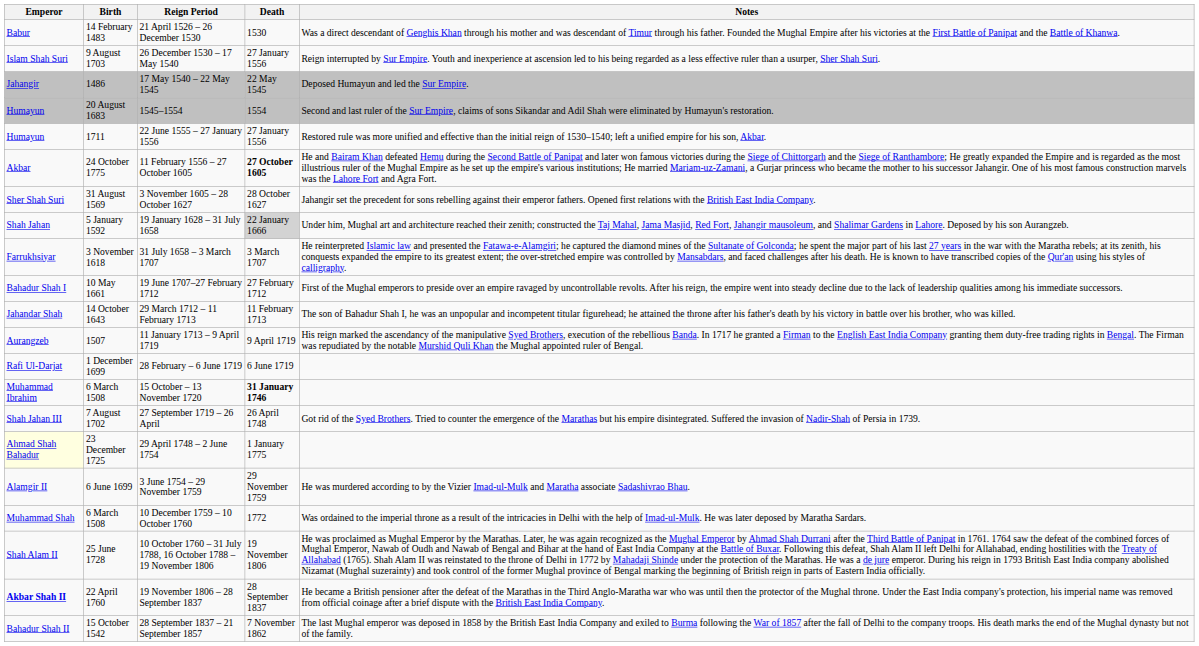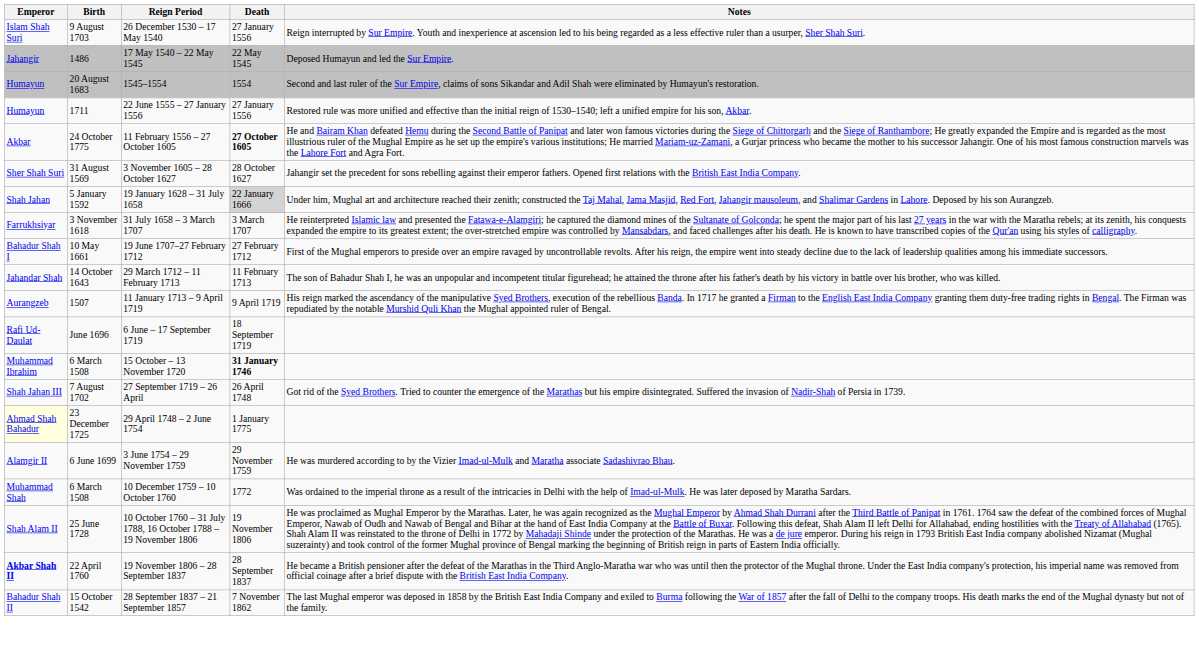 <table style="margin: 1em auto 1em auto" class="wikitable">
 <tr>
 <th>Emperor</th>
 <th>Birth</th>
 <th>Reign Period</th>
 <th>Death</th>
 <th>Notes</th>
-</tr>
-<tr>
-<td style="width:125px;"><a href='#'>Babur</a></td>
-<td>14 February 1483</td>
-<td>21 April 1526 – 26 December 1530</td>
-<td>1530</td>
-<td>Was a direct descendant of <a href='#'>Genghis Khan</a> through his mother and was descendant of <a href='#'>Timur</a> through his father. Founded the Mughal Empire after his victories at the <a href='#'>First Battle of Panipat</a> and the <a href='#'>Battle of Khanwa</a>.</td>
 </tr>
 <tr>
 <td><a href='#'>Islam Shah Suri</a></td>
 <td>9 August 1703</td>
 <td>26 December 1530 – 17 May 1540</td>
 <td>27 January 1556</td>
 <td>Reign interrupted by <a href='#'>Sur Empire</a>. Youth and inexperience at ascension led to his being regarded as a less effective ruler than a usurper, <a href='#'>Sher Shah Suri</a>.</td>
 </tr>
 <tr style="background:silver">
 <td><a href='#'>Jahangir</a></td>
 <td>1486</td>
 <td>17 May 1540 – 22 May 1545</td>
 <td>22 May 1545</td>
 <td>Deposed Humayun and led the <a href='#'>Sur Empire</a>.</td>
 </tr>
 <tr style="background:silver">
 <td><a href='#'>Humayun</a></td>
 <td>20 August 1683</td>
 <td>1545–1554</td>
 <td>1554</td>
 <td>Second and last ruler of the <a href='#'>Sur Empire</a>, claims of sons Sikandar and Adil Shah were eliminated by Humayun's restoration.</td>
 </tr>
 <tr>
 <td><a href='#'>Humayun</a></td>
 <td>1711</td>
 <td>22 June 1555 – 27 January 1556</td>
 <td>27 January 1556</td>
 <td>Restored rule was more unified and effective than the initial reign of 1530–1540; left a unified empire for his son, <a href='#'>Akbar</a>.</td>
 </tr>
 <tr>
 <td><a href='#'>Akbar</a></td>
 <td>24 October 1775</td>
 <td>11 February 1556 – 27 October 1605</td>
 <td><strong>27 October 1605</strong></td>
 <td>He and <a href='#'>Bairam Khan</a> defeated <a href='#'>Hemu</a> during the <a href='#'>Second Battle of Panipat</a> and later won famous victories during the <a href='#'>Siege of Chittorgarh</a> and the <a href='#'>Siege of Ranthambore</a>; He greatly expanded the Empire and is regarded as the most illustrious ruler of the Mughal Empire as he set up the empire's various institutions; He married <a href='#'>Mariam-uz-Zamani</a>, a Gurjar princess who became the mother to his successor Jahangir. One of his most famous construction marvels was the <a href='#'>Lahore Fort</a> and Agra Fort.</td>
 </tr>
 <tr>
 <td><a href='#'>Sher Shah Suri</a></td>
 <td>31 August 1569</td>
 <td>3 November 1605 – 28 October 1627</td>
 <td>28 October 1627</td>
 <td>Jahangir set the precedent for sons rebelling against their emperor fathers. Opened first relations with the <a href='#'>British East India Company</a>.</td>
 </tr>
 <tr>
 <td><a href='#'>Shah Jahan</a></td>
 <td>5 January 1592</td>
 <td>19 January 1628 – 31 July 1658</td>
 <td style="background: lightgrey;">22 January 1666</td>
 <td>Under him, Mughal art and architecture reached their zenith; constructed the <a href='#'>Taj Mahal</a>, <a href='#'>Jama Masjid</a>, <a href='#'>Red Fort</a>, <a href='#'>Jahangir mausoleum</a>, and <a href='#'>Shalimar Gardens</a> in <a href='#'>Lahore</a>. Deposed by his son Aurangzeb.</td>
 </tr>
 <tr>
 <td><a href='#'>Farrukhsiyar</a></td>
 <td>3 November 1618</td>
 <td>31 July 1658 – 3 March 1707</td>
 <td>3 March 1707</td>
 <td>He reinterpreted <a href='#'>Islamic law</a> and presented the <a href='#'>Fatawa-e-Alamgiri</a>; he captured the diamond mines of the <a href='#'>Sultanate of Golconda</a>; he spent the major part of his last <a href='#'>27 years</a> in the war with the Maratha rebels; at its zenith, his conquests expanded the empire to its greatest extent; the over-stretched empire was controlled by <a href='#'>Mansabdars</a>, and faced challenges after his death. He is known to have transcribed copies of the <a href='#'>Qur'an</a> using his styles of <a href='#'>calligraphy</a>.</td>
 </tr>
 <tr>
 <td><a href='#'>Bahadur Shah I</a></td>
 <td>10 May 1661</td>
 <td>19 June 1707–27 February 1712</td>
 <td>27 February 1712</td>
 <td>First of the Mughal emperors to preside over an empire ravaged by uncontrollable revolts. After his reign, the empire went into steady decline due to the lack of leadership qualities among his immediate successors.</td>
 </tr>
 <tr>
 <td><a href='#'>Jahandar Shah</a></td>
 <td>14 October 1643</td>
 <td>29 March 1712 – 11 February 1713</td>
 <td>11 February 1713</td>
 <td>The son of Bahadur Shah I, he was an unpopular and incompetent titular figurehead; he attained the throne after his father's death by his victory in battle over his brother, who was killed.</td>
 </tr>
 <tr>
 <td><a href='#'>Aurangzeb</a></td>
 <td>1507</td>
 <td>11 January 1713 – 9 April 1719</td>
 <td>9 April 1719</td>
 <td>His reign marked the ascendancy of the manipulative <a href='#'>Syed Brothers</a>, execution of the rebellious <a href='#'>Banda</a>. In 1717 he granted a <a href='#'>Firman</a> to the <a href='#'>English East India Company</a> granting them duty-free trading rights in <a href='#'>Bengal</a>. The Firman was repudiated by the notable <a href='#'>Murshid Quli Khan</a> the Mughal appointed ruler of Bengal.</td>
 </tr>
 <tr>
-<td><a href='#'>Rafi Ul-Darjat</a></td>
-<td>1 December 1699</td>
-<td>28 February – 6 June 1719</td>
-<td>6 June 1719</td>
+<td><a href='#'>Rafi Ud-Daulat</a></td>
+<td>June 1696</td>
+<td>6 June – 17 September 1719</td>
+<td>18 September 1719</td>
 <td> </td>
 </tr>
 <tr>
 <td><a href='#'>Muhammad Ibrahim</a></td>
 <td>6 March 1508</td>
 <td>15 October – 13 November 1720</td>
 <td><strong>31 January 1746</strong></td>
 <td> </td>
 </tr>
 <tr>
 <td><a href='#'>Shah Jahan III</a></td>
 <td>7 August 1702</td>
 <td>27 September 1719 – 26 April</td>
 <td>26 April 1748</td>
 <td>Got rid of the <a href='#'>Syed Brothers</a>. Tried to counter the emergence of the <a href='#'>Marathas</a> but his empire disintegrated. Suffered the invasion of <a href='#'>Nadir-Shah</a> of Persia in 1739.</td>
 </tr>
 <tr>
 <td style="background: lightyellow;"><a href='#'>Ahmad Shah Bahadur</a></td>
 <td>23 December 1725</td>
 <td>29 April 1748 – 2 June 1754</td>
 <td>1 January 1775</td>
 <td></td>
 </tr>
 <tr>
 <td><a href='#'>Alamgir II</a></td>
 <td>6 June 1699</td>
 <td>3 June 1754 – 29 November 1759</td>
 <td>29 November 1759</td>
 <td>He was murdered according to by the Vizier <a href='#'>Imad-ul-Mulk</a> and <a href='#'>Maratha</a> associate <a href='#'>Sadashivrao Bhau</a>.</td>
 </tr>
 <tr>
 <td><a href='#'>Muhammad Shah</a></td>
 <td>6 March 1508</td>
 <td>10 December 1759 – 10 October 1760</td>
 <td>1772</td>
 <td>Was ordained to the imperial throne as a result of the intricacies in Delhi with the help of <a href='#'>Imad-ul-Mulk</a>. He was later deposed by Maratha Sardars.</td>
 </tr>
 <tr>
 <td><a href='#'>Shah Alam II</a></td>
 <td>25 June 1728</td>
 <td>10 October 1760 – 31 July 1788, 	16 October 1788 – 19 November 1806</td>
 <td>19 November 1806</td>
 <td>He was proclaimed as Mughal Emperor by the Marathas. Later, he was again recognized as the <a href='#'>Mughal Emperor</a> by <a href='#'>Ahmad Shah Durrani</a> after the <a href='#'>Third Battle of Panipat</a> in 1761. 1764 saw the defeat of the combined forces of Mughal Emperor, Nawab of Oudh and Nawab of Bengal and Bihar at the hand of East India Company at the <a href='#'>Battle of Buxar</a>. Following this defeat, Shah Alam II left Delhi for Allahabad, ending hostilities with the <a href='#'>Treaty of Allahabad</a> (1765). Shah Alam II was reinstated to the throne of Delhi in 1772 by <a href='#'>Mahadaji Shinde</a> under the protection of the Marathas. He was a <a href='#'>de jure</a> emperor. During his reign in 1793 British East India company abolished Nizamat (Mughal suzerainty) and took control of the former Mughal province of Bengal marking the beginning of British reign in parts of Eastern India officially.</td>
 </tr>
 <tr>
 <td><strong><a href='#'>Akbar Shah II</a></strong></td>
 <td>22 April 1760</td>
 <td>19 November 1806 – 28 September 1837</td>
 <td>28 September 1837</td>
 <td>He became a British pensioner after the defeat of the Marathas in the Third Anglo-Maratha war who was until then the protector of the Mughal throne. Under the East India company's protection, his imperial name was removed from official coinage after a brief dispute with the <a href='#'>British East India Company</a>.</td>
 </tr>
 <tr>
 <td><a href='#'>Bahadur Shah II</a></td>
 <td>15 October 1542</td>
 <td>28 September 1837 – 21 September 1857</td>
 <td>7 November 1862</td>
 <td>The last Mughal emperor was deposed in 1858 by the British East India Company and exiled to <a href='#'>Burma</a> following the <a href='#'>War of 1857</a> after the fall of Delhi to the company troops. His death marks the end of the Mughal dynasty but not of the family.</td>
 </tr>
 </table>
